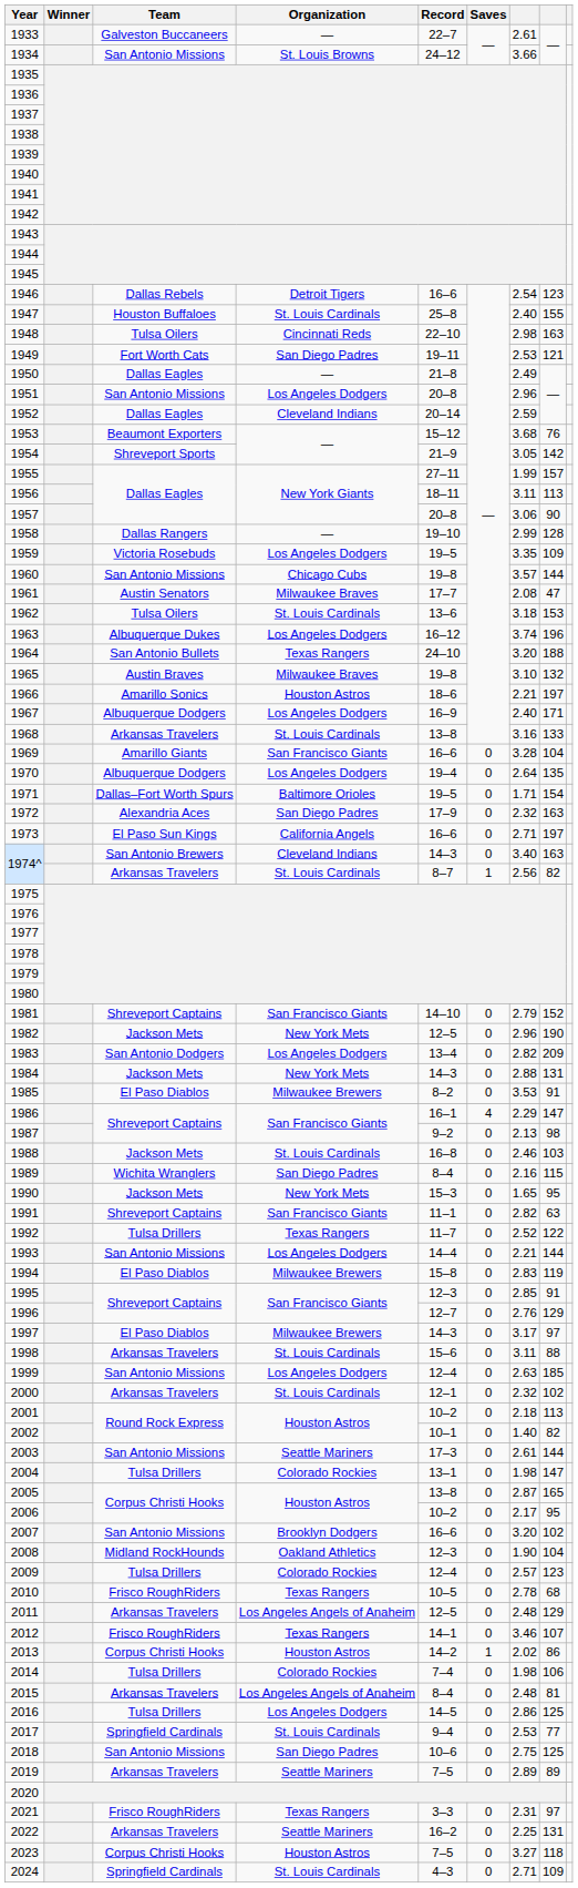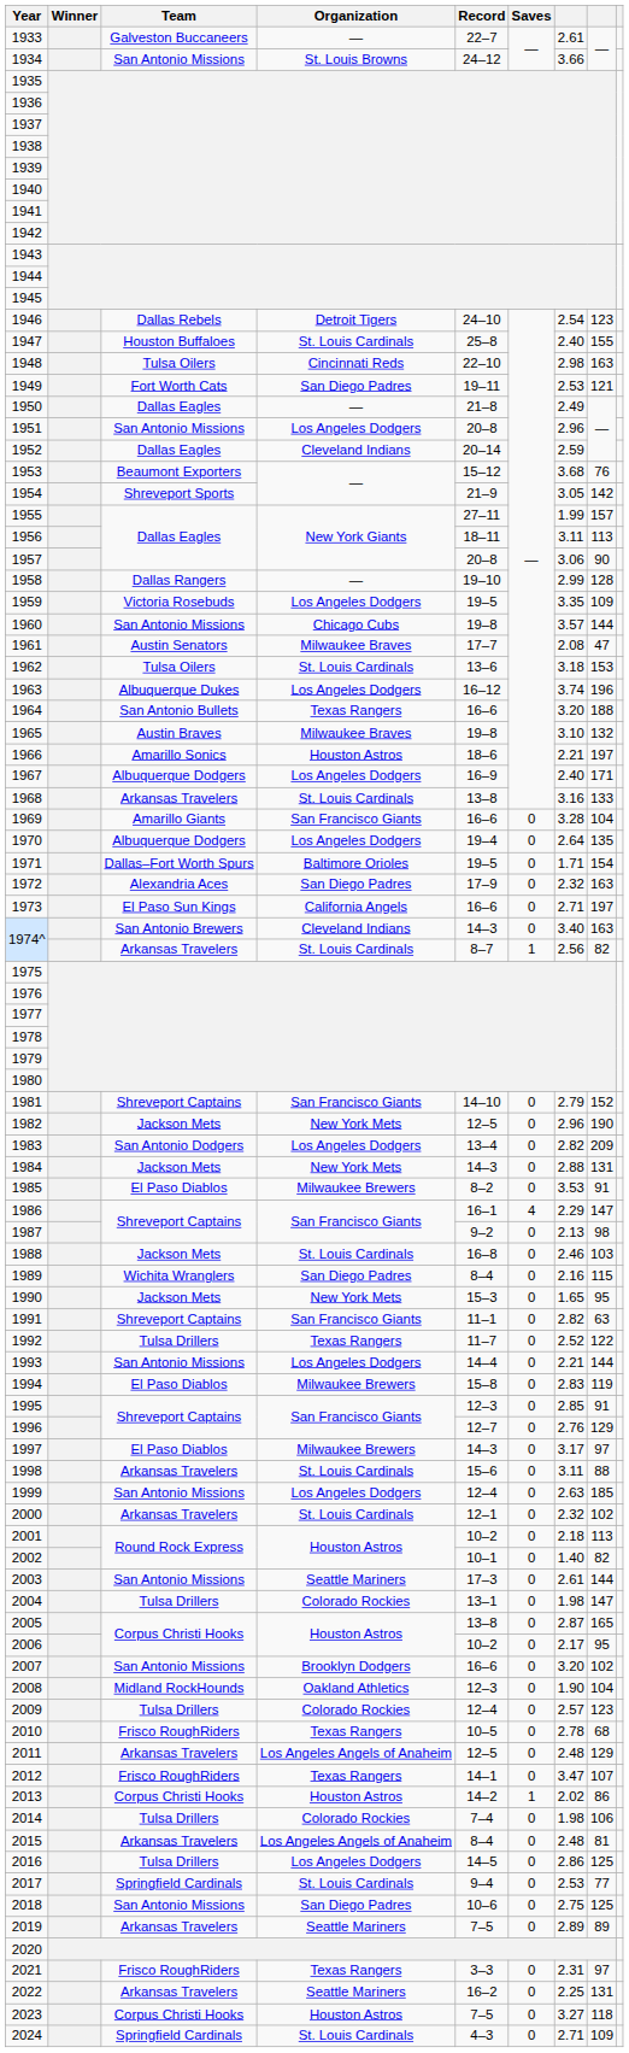 <table class="wikitable sortable plainrowheaders" style="text-align:center">
 <tr>
 <th scope="col">Year</th>
 <th scope="col">Winner</th>
 <th scope="col">Team</th>
 <th scope="col">Organization</th>
 <th scope="col">Record</th>
 <th scope="col">Saves</th>
 <th scope="col"></th>
 <th scope="col"></th>
 <th scope="col" class="unsortable"></th>
 </tr>
 <tr>
 <td>1933</td>
 <th scope="row" style="text-align:center"></th>
 <td><a href='#'>Galveston Buccaneers</a></td>
 <td>—</td>
 <td>22–7</td>
 <td rowspan="2">—</td>
 <td>2.61</td>
 <td rowspan="2">—</td>
 <td></td>
 </tr>
 <tr>
 <td>1934</td>
 <th scope="row" style="text-align:center"></th>
 <td><a href='#'>San Antonio Missions</a></td>
 <td><a href='#'>St. Louis Browns</a></td>
 <td>24–12</td>
 <td>3.66</td>
 <td></td>
 </tr>
 <tr>
 <td>1935</td>
 <th colspan="7" rowspan="8" scope="row" style="text-align:center"></th>
 <td rowspan="8"></td>
 </tr>
 <tr>
 <td>1936</td>
 </tr>
 <tr>
 <td>1937</td>
 </tr>
 <tr>
 <td>1938</td>
 </tr>
 <tr>
 <td>1939</td>
 </tr>
 <tr>
 <td>1940</td>
 </tr>
 <tr>
 <td>1941</td>
 </tr>
 <tr>
 <td>1942</td>
 </tr>
 <tr>
 <td>1943</td>
 <th colspan="7" rowspan="3" scope="row" style="text-align:center"></th>
 <td rowspan="3"></td>
 </tr>
 <tr>
 <td>1944</td>
 </tr>
 <tr>
 <td>1945</td>
 </tr>
 <tr>
 <td>1946</td>
 <th scope="row" style="text-align:center"></th>
 <td><a href='#'>Dallas Rebels</a></td>
 <td><a href='#'>Detroit Tigers</a></td>
-<td>16–6</td>
+<td>24–10</td>
 <td rowspan="23">—</td>
 <td>2.54</td>
 <td>123</td>
 <td></td>
 </tr>
 <tr>
 <td>1947</td>
 <th scope="row" style="text-align:center"></th>
 <td><a href='#'>Houston Buffaloes</a></td>
 <td><a href='#'>St. Louis Cardinals</a></td>
 <td>25–8</td>
 <td>2.40</td>
 <td>155</td>
 <td></td>
 </tr>
 <tr>
 <td>1948</td>
 <th scope="row" style="text-align:center"></th>
 <td><a href='#'>Tulsa Oilers</a></td>
 <td><a href='#'>Cincinnati Reds</a></td>
 <td>22–10</td>
 <td>2.98</td>
 <td>163</td>
 <td></td>
 </tr>
 <tr>
 <td>1949</td>
 <th scope="row" style="text-align:center"></th>
 <td><a href='#'>Fort Worth Cats</a></td>
 <td><a href='#'>San Diego Padres</a></td>
 <td>19–11</td>
 <td>2.53</td>
 <td>121</td>
 <td></td>
 </tr>
 <tr>
 <td>1950</td>
 <th scope="row" style="text-align:center"></th>
 <td><a href='#'>Dallas Eagles</a></td>
 <td>—</td>
 <td>21–8</td>
 <td>2.49</td>
 <td rowspan="3">—</td>
 <td></td>
 </tr>
 <tr>
 <td>1951</td>
 <th scope="row" style="text-align:center"></th>
 <td><a href='#'>San Antonio Missions</a></td>
 <td><a href='#'>Los Angeles Dodgers</a></td>
 <td>20–8</td>
 <td>2.96</td>
 <td></td>
 </tr>
 <tr>
 <td>1952</td>
 <th scope="row" style="text-align:center"></th>
 <td><a href='#'>Dallas Eagles</a></td>
 <td><a href='#'>Cleveland Indians</a></td>
 <td>20–14</td>
 <td>2.59</td>
 <td></td>
 </tr>
 <tr>
 <td>1953</td>
 <th scope="row" style="text-align:center"></th>
 <td><a href='#'>Beaumont Exporters</a></td>
 <td rowspan="2">—</td>
 <td>15–12</td>
 <td>3.68</td>
 <td>76</td>
 <td></td>
 </tr>
 <tr>
 <td>1954</td>
 <th scope="row" style="text-align:center"></th>
 <td><a href='#'>Shreveport Sports</a></td>
 <td>21–9</td>
 <td>3.05</td>
 <td>142</td>
 <td></td>
 </tr>
 <tr>
 <td>1955</td>
 <th scope="row" style="text-align:center"></th>
 <td rowspan="3"><a href='#'>Dallas Eagles</a></td>
 <td rowspan="3"><a href='#'>New York Giants</a></td>
 <td>27–11</td>
 <td>1.99</td>
 <td>157</td>
 <td></td>
 </tr>
 <tr>
 <td>1956</td>
 <th scope="row" style="text-align:center"></th>
 <td>18–11</td>
 <td>3.11</td>
 <td>113</td>
 <td></td>
 </tr>
 <tr>
 <td>1957</td>
 <th scope="row" style="text-align:center"></th>
 <td>20–8</td>
 <td>3.06</td>
 <td>90</td>
 <td></td>
 </tr>
 <tr>
 <td>1958</td>
 <th scope="row" style="text-align:center"></th>
 <td><a href='#'>Dallas Rangers</a></td>
 <td>—</td>
 <td>19–10</td>
 <td>2.99</td>
 <td>128</td>
 <td></td>
 </tr>
 <tr>
 <td>1959</td>
 <th scope="row" style="text-align:center"></th>
 <td><a href='#'>Victoria Rosebuds</a></td>
 <td><a href='#'>Los Angeles Dodgers</a></td>
 <td>19–5</td>
 <td>3.35</td>
 <td>109</td>
 <td></td>
 </tr>
 <tr>
 <td>1960</td>
 <th scope="row" style="text-align:center"></th>
 <td><a href='#'>San Antonio Missions</a></td>
 <td><a href='#'>Chicago Cubs</a></td>
 <td>19–8</td>
 <td>3.57</td>
 <td>144</td>
 <td></td>
 </tr>
 <tr>
 <td>1961</td>
 <th scope="row" style="text-align:center"></th>
 <td><a href='#'>Austin Senators</a></td>
 <td><a href='#'>Milwaukee Braves</a></td>
 <td>17–7</td>
 <td>2.08</td>
 <td>47</td>
 <td></td>
 </tr>
 <tr>
 <td>1962</td>
 <th scope="row" style="text-align:center"></th>
 <td><a href='#'>Tulsa Oilers</a></td>
 <td><a href='#'>St. Louis Cardinals</a></td>
 <td>13–6</td>
 <td>3.18</td>
 <td>153</td>
 <td></td>
 </tr>
 <tr>
 <td>1963</td>
 <th scope="row" style="text-align:center"></th>
 <td><a href='#'>Albuquerque Dukes</a></td>
 <td><a href='#'>Los Angeles Dodgers</a></td>
 <td>16–12</td>
 <td>3.74</td>
 <td>196</td>
 <td></td>
 </tr>
 <tr>
 <td>1964</td>
 <th scope="row" style="text-align:center"></th>
 <td><a href='#'>San Antonio Bullets</a></td>
 <td><a href='#'>Texas Rangers</a></td>
-<td>24–10</td>
+<td>16–6</td>
 <td>3.20</td>
 <td>188</td>
 <td></td>
 </tr>
 <tr>
 <td>1965</td>
 <th scope="row" style="text-align:center"></th>
 <td><a href='#'>Austin Braves</a></td>
 <td><a href='#'>Milwaukee Braves</a></td>
 <td>19–8</td>
 <td>3.10</td>
 <td>132</td>
 <td></td>
 </tr>
 <tr>
 <td>1966</td>
 <th scope="row" style="text-align:center"></th>
 <td><a href='#'>Amarillo Sonics</a></td>
 <td><a href='#'>Houston Astros</a></td>
 <td>18–6</td>
 <td>2.21</td>
 <td>197</td>
 <td></td>
 </tr>
 <tr>
 <td>1967</td>
 <th scope="row" style="text-align:center"></th>
 <td><a href='#'>Albuquerque Dodgers</a></td>
 <td><a href='#'>Los Angeles Dodgers</a></td>
 <td>16–9</td>
 <td>2.40</td>
 <td>171</td>
 <td></td>
 </tr>
 <tr>
 <td>1968</td>
 <th scope="row" style="text-align:center"></th>
 <td><a href='#'>Arkansas Travelers</a></td>
 <td><a href='#'>St. Louis Cardinals</a></td>
 <td>13–8</td>
 <td>3.16</td>
 <td>133</td>
 <td></td>
 </tr>
 <tr>
 <td>1969</td>
 <th scope="row" style="text-align:center"></th>
 <td><a href='#'>Amarillo Giants</a></td>
 <td><a href='#'>San Francisco Giants</a></td>
 <td>16–6</td>
 <td>0</td>
 <td>3.28</td>
 <td>104</td>
 <td></td>
 </tr>
 <tr>
 <td>1970</td>
 <th scope="row" style="text-align:center"></th>
 <td><a href='#'>Albuquerque Dodgers</a></td>
 <td><a href='#'>Los Angeles Dodgers</a></td>
 <td>19–4</td>
 <td>0</td>
 <td>2.64</td>
 <td>135</td>
 <td></td>
 </tr>
 <tr>
 <td>1971</td>
 <th scope="row" style="text-align:center"></th>
 <td><a href='#'>Dallas–Fort Worth Spurs</a></td>
 <td><a href='#'>Baltimore Orioles</a></td>
 <td>19–5</td>
 <td>0</td>
 <td>1.71</td>
 <td>154</td>
 <td></td>
 </tr>
 <tr>
 <td>1972</td>
 <th scope="row" style="text-align:center"></th>
 <td><a href='#'>Alexandria Aces</a></td>
 <td><a href='#'>San Diego Padres</a></td>
 <td>17–9</td>
 <td>0</td>
 <td>2.32</td>
 <td>163</td>
 <td></td>
 </tr>
 <tr>
 <td>1973</td>
 <th scope="row" style="text-align:center"></th>
 <td><a href='#'>El Paso Sun Kings</a></td>
 <td><a href='#'>California Angels</a></td>
 <td>16–6</td>
 <td>0</td>
 <td>2.71</td>
 <td>197</td>
 <td></td>
 </tr>
 <tr>
 <td style="background-color:#D0E7FF;" rowspan="2">1974^</td>
 <th scope="row" style="text-align:center"></th>
 <td><a href='#'>San Antonio Brewers</a></td>
 <td><a href='#'>Cleveland Indians</a></td>
 <td>14–3</td>
 <td>0</td>
 <td>3.40</td>
 <td>163</td>
 <td></td>
 </tr>
 <tr>
 <th scope="row" style="text-align:center"></th>
 <td><a href='#'>Arkansas Travelers</a></td>
 <td><a href='#'>St. Louis Cardinals</a></td>
 <td>8–7</td>
 <td>1</td>
 <td>2.56</td>
 <td>82</td>
 <td></td>
 </tr>
 <tr>
 <td>1975</td>
 <th colspan="7" rowspan="6" scope="row" style="text-align:center"></th>
 <td rowspan="6"></td>
 </tr>
 <tr>
 <td>1976</td>
 </tr>
 <tr>
 <td>1977</td>
 </tr>
 <tr>
 <td>1978</td>
 </tr>
 <tr>
 <td>1979</td>
 </tr>
 <tr>
 <td>1980</td>
 </tr>
 <tr>
 <td>1981</td>
 <th scope="row" style="text-align:center"></th>
 <td><a href='#'>Shreveport Captains</a></td>
 <td><a href='#'>San Francisco Giants</a></td>
 <td>14–10</td>
 <td>0</td>
 <td>2.79</td>
 <td>152</td>
 <td></td>
 </tr>
 <tr>
 <td>1982</td>
 <th scope="row" style="text-align:center"></th>
 <td><a href='#'>Jackson Mets</a></td>
 <td><a href='#'>New York Mets</a></td>
 <td>12–5</td>
 <td>0</td>
 <td>2.96</td>
 <td>190</td>
 <td></td>
 </tr>
 <tr>
 <td>1983</td>
 <th scope="row" style="text-align:center"></th>
 <td><a href='#'>San Antonio Dodgers</a></td>
 <td><a href='#'>Los Angeles Dodgers</a></td>
 <td>13–4</td>
 <td>0</td>
 <td>2.82</td>
 <td>209</td>
 <td></td>
 </tr>
 <tr>
 <td>1984</td>
 <th scope="row" style="text-align:center"></th>
 <td><a href='#'>Jackson Mets</a></td>
 <td><a href='#'>New York Mets</a></td>
 <td>14–3</td>
 <td>0</td>
 <td>2.88</td>
 <td>131</td>
 <td></td>
 </tr>
 <tr>
 <td>1985</td>
 <th scope="row" style="text-align:center"></th>
 <td><a href='#'>El Paso Diablos</a></td>
 <td><a href='#'>Milwaukee Brewers</a></td>
 <td>8–2</td>
 <td>0</td>
 <td>3.53</td>
 <td>91</td>
 <td></td>
 </tr>
 <tr>
 <td>1986</td>
 <th scope="row" style="text-align:center"></th>
 <td rowspan="2"><a href='#'>Shreveport Captains</a></td>
 <td rowspan="2"><a href='#'>San Francisco Giants</a></td>
 <td>16–1</td>
 <td>4</td>
 <td>2.29</td>
 <td>147</td>
 <td></td>
 </tr>
 <tr>
 <td>1987</td>
 <th scope="row" style="text-align:center"></th>
 <td>9–2</td>
 <td>0</td>
 <td>2.13</td>
 <td>98</td>
 <td></td>
 </tr>
 <tr>
 <td>1988</td>
 <th scope="row" style="text-align:center"></th>
 <td><a href='#'>Jackson Mets</a></td>
 <td><a href='#'>St. Louis Cardinals</a></td>
 <td>16–8</td>
 <td>0</td>
 <td>2.46</td>
 <td>103</td>
 <td></td>
 </tr>
 <tr>
 <td>1989</td>
 <th scope="row" style="text-align:center"></th>
 <td><a href='#'>Wichita Wranglers</a></td>
 <td><a href='#'>San Diego Padres</a></td>
 <td>8–4</td>
 <td>0</td>
 <td>2.16</td>
 <td>115</td>
 <td></td>
 </tr>
 <tr>
 <td>1990</td>
 <th scope="row" style="text-align:center"></th>
 <td><a href='#'>Jackson Mets</a></td>
 <td><a href='#'>New York Mets</a></td>
 <td>15–3</td>
 <td>0</td>
 <td>1.65</td>
 <td>95</td>
 <td></td>
 </tr>
 <tr>
 <td>1991</td>
 <th scope="row" style="text-align:center"></th>
 <td><a href='#'>Shreveport Captains</a></td>
 <td><a href='#'>San Francisco Giants</a></td>
 <td>11–1</td>
 <td>0</td>
 <td>2.82</td>
 <td>63</td>
 <td></td>
 </tr>
 <tr>
 <td>1992</td>
 <th scope="row" style="text-align:center"></th>
 <td><a href='#'>Tulsa Drillers</a></td>
 <td><a href='#'>Texas Rangers</a></td>
 <td>11–7</td>
 <td>0</td>
 <td>2.52</td>
 <td>122</td>
 <td></td>
 </tr>
 <tr>
 <td>1993</td>
 <th scope="row" style="text-align:center"></th>
 <td><a href='#'>San Antonio Missions</a></td>
 <td><a href='#'>Los Angeles Dodgers</a></td>
 <td>14–4</td>
 <td>0</td>
 <td>2.21</td>
 <td>144</td>
 <td></td>
 </tr>
 <tr>
 <td>1994</td>
 <th scope="row" style="text-align:center"></th>
 <td><a href='#'>El Paso Diablos</a></td>
 <td><a href='#'>Milwaukee Brewers</a></td>
 <td>15–8</td>
 <td>0</td>
 <td>2.83</td>
 <td>119</td>
 <td></td>
 </tr>
 <tr>
 <td>1995</td>
 <th scope="row" style="text-align:center"></th>
 <td rowspan="2"><a href='#'>Shreveport Captains</a></td>
 <td rowspan="2"><a href='#'>San Francisco Giants</a></td>
 <td>12–3</td>
 <td>0</td>
 <td>2.85</td>
 <td>91</td>
 <td></td>
 </tr>
 <tr>
 <td>1996</td>
 <th scope="row" style="text-align:center"></th>
 <td>12–7</td>
 <td>0</td>
 <td>2.76</td>
 <td>129</td>
 <td></td>
 </tr>
 <tr>
 <td>1997</td>
 <th scope="row" style="text-align:center"></th>
 <td><a href='#'>El Paso Diablos</a></td>
 <td><a href='#'>Milwaukee Brewers</a></td>
 <td>14–3</td>
 <td>0</td>
 <td>3.17</td>
 <td>97</td>
 <td></td>
 </tr>
 <tr>
 <td>1998</td>
 <th scope="row" style="text-align:center"></th>
 <td><a href='#'>Arkansas Travelers</a></td>
 <td><a href='#'>St. Louis Cardinals</a></td>
 <td>15–6</td>
 <td>0</td>
 <td>3.11</td>
 <td>88</td>
 <td></td>
 </tr>
 <tr>
 <td>1999</td>
 <th scope="row" style="text-align:center"></th>
 <td><a href='#'>San Antonio Missions</a></td>
 <td><a href='#'>Los Angeles Dodgers</a></td>
 <td>12–4</td>
 <td>0</td>
 <td>2.63</td>
 <td>185</td>
 <td></td>
 </tr>
 <tr>
 <td>2000</td>
 <th scope="row" style="text-align:center"></th>
 <td><a href='#'>Arkansas Travelers</a></td>
 <td><a href='#'>St. Louis Cardinals</a></td>
 <td>12–1</td>
 <td>0</td>
 <td>2.32</td>
 <td>102</td>
 <td></td>
 </tr>
 <tr>
 <td>2001</td>
 <th scope="row" style="text-align:center"></th>
 <td rowspan="2"><a href='#'>Round Rock Express</a></td>
 <td rowspan="2"><a href='#'>Houston Astros</a></td>
 <td>10–2</td>
 <td>0</td>
 <td>2.18</td>
 <td>113</td>
 <td></td>
 </tr>
 <tr>
 <td>2002</td>
 <th scope="row" style="text-align:center"></th>
 <td>10–1</td>
 <td>0</td>
 <td>1.40</td>
 <td>82</td>
 <td></td>
 </tr>
 <tr>
 <td>2003</td>
 <th scope="row" style="text-align:center"></th>
 <td><a href='#'>San Antonio Missions</a></td>
 <td><a href='#'>Seattle Mariners</a></td>
 <td>17–3</td>
 <td>0</td>
 <td>2.61</td>
 <td>144</td>
 <td></td>
 </tr>
 <tr>
 <td>2004</td>
 <th scope="row" style="text-align:center"></th>
 <td><a href='#'>Tulsa Drillers</a></td>
 <td><a href='#'>Colorado Rockies</a></td>
 <td>13–1</td>
 <td>0</td>
 <td>1.98</td>
 <td>147</td>
 <td></td>
 </tr>
 <tr>
 <td>2005</td>
 <th scope="row" style="text-align:center"></th>
 <td rowspan="2"><a href='#'>Corpus Christi Hooks</a></td>
 <td rowspan="2"><a href='#'>Houston Astros</a></td>
 <td>13–8</td>
 <td>0</td>
 <td>2.87</td>
 <td>165</td>
 <td></td>
 </tr>
 <tr>
 <td>2006</td>
 <th scope="row" style="text-align:center"></th>
 <td>10–2</td>
 <td>0</td>
 <td>2.17</td>
 <td>95</td>
 <td></td>
 </tr>
 <tr>
 <td>2007</td>
 <th scope="row" style="text-align:center"></th>
 <td><a href='#'>San Antonio Missions</a></td>
 <td><a href='#'>Brooklyn Dodgers</a></td>
 <td>16–6</td>
 <td>0</td>
 <td>3.20</td>
 <td>102</td>
 <td></td>
 </tr>
 <tr>
 <td>2008</td>
 <th scope="row" style="text-align:center"></th>
 <td><a href='#'>Midland RockHounds</a></td>
 <td><a href='#'>Oakland Athletics</a></td>
 <td>12–3</td>
 <td>0</td>
 <td>1.90</td>
 <td>104</td>
 <td></td>
 </tr>
 <tr>
 <td>2009</td>
 <th scope="row" style="text-align:center"></th>
 <td><a href='#'>Tulsa Drillers</a></td>
 <td><a href='#'>Colorado Rockies</a></td>
 <td>12–4</td>
 <td>0</td>
 <td>2.57</td>
 <td>123</td>
 <td></td>
 </tr>
 <tr>
 <td>2010</td>
 <th scope="row" style="text-align:center"></th>
 <td><a href='#'>Frisco RoughRiders</a></td>
 <td><a href='#'>Texas Rangers</a></td>
 <td>10–5</td>
 <td>0</td>
 <td>2.78</td>
 <td>68</td>
 <td></td>
 </tr>
 <tr>
 <td>2011</td>
 <th scope="row" style="text-align:center"></th>
 <td><a href='#'>Arkansas Travelers</a></td>
 <td><a href='#'>Los Angeles Angels of Anaheim</a></td>
 <td>12–5</td>
 <td>0</td>
 <td>2.48</td>
 <td>129</td>
 <td></td>
 </tr>
 <tr>
 <td>2012</td>
 <th scope="row" style="text-align:center"></th>
 <td><a href='#'>Frisco RoughRiders</a></td>
 <td><a href='#'>Texas Rangers</a></td>
 <td>14–1</td>
 <td>0</td>
-<td>3.46</td>
+<td>3.47</td>
 <td>107</td>
 <td></td>
 </tr>
 <tr>
 <td>2013</td>
 <th scope="row" style="text-align:center"></th>
 <td><a href='#'>Corpus Christi Hooks</a></td>
 <td><a href='#'>Houston Astros</a></td>
 <td>14–2</td>
 <td>1</td>
 <td>2.02</td>
 <td>86</td>
 <td></td>
 </tr>
 <tr>
 <td>2014</td>
 <th scope="row" style="text-align:center"></th>
 <td><a href='#'>Tulsa Drillers</a></td>
 <td><a href='#'>Colorado Rockies</a></td>
 <td>7–4</td>
 <td>0</td>
 <td>1.98</td>
 <td>106</td>
 <td></td>
 </tr>
 <tr>
 <td>2015</td>
 <th scope="row" style="text-align:center"></th>
 <td><a href='#'>Arkansas Travelers</a></td>
 <td><a href='#'>Los Angeles Angels of Anaheim</a></td>
 <td>8–4</td>
 <td>0</td>
 <td>2.48</td>
 <td>81</td>
 <td></td>
 </tr>
 <tr>
 <td>2016</td>
 <th scope="row" style="text-align:center"></th>
 <td><a href='#'>Tulsa Drillers</a></td>
 <td><a href='#'>Los Angeles Dodgers</a></td>
 <td>14–5</td>
 <td>0</td>
 <td>2.86</td>
 <td>125</td>
 <td></td>
 </tr>
 <tr>
 <td>2017</td>
 <th scope="row" style="text-align:center"></th>
 <td><a href='#'>Springfield Cardinals</a></td>
 <td><a href='#'>St. Louis Cardinals</a></td>
 <td>9–4</td>
 <td>0</td>
 <td>2.53</td>
 <td>77</td>
 <td></td>
 </tr>
 <tr>
 <td>2018</td>
 <th scope="row" style="text-align:center"></th>
 <td><a href='#'>San Antonio Missions</a></td>
 <td><a href='#'>San Diego Padres</a></td>
 <td>10–6</td>
 <td>0</td>
 <td>2.75</td>
 <td>125</td>
 <td></td>
 </tr>
 <tr>
 <td>2019</td>
 <th scope="row" style="text-align:center"></th>
 <td><a href='#'>Arkansas Travelers</a></td>
 <td><a href='#'>Seattle Mariners</a></td>
 <td>7–5</td>
 <td>0</td>
 <td>2.89</td>
 <td>89</td>
 <td></td>
 </tr>
 <tr>
 <td>2020</td>
 <th scope="row" style="text-align:center" colspan="7"></th>
 <td></td>
 </tr>
 <tr>
 <td>2021</td>
 <th scope="row" style="text-align:center"></th>
 <td><a href='#'>Frisco RoughRiders</a></td>
 <td><a href='#'>Texas Rangers</a></td>
 <td>3–3</td>
 <td>0</td>
 <td>2.31</td>
 <td>97</td>
 <td></td>
 </tr>
 <tr>
 <td>2022</td>
 <th scope="row" style="text-align:center"></th>
 <td><a href='#'>Arkansas Travelers</a></td>
 <td><a href='#'>Seattle Mariners</a></td>
 <td>16–2</td>
 <td>0</td>
 <td>2.25</td>
 <td>131</td>
 <td></td>
 </tr>
 <tr>
 <td>2023</td>
 <th scope="row" style="text-align:center"></th>
 <td><a href='#'>Corpus Christi Hooks</a></td>
 <td><a href='#'>Houston Astros</a></td>
 <td>7–5</td>
 <td>0</td>
 <td>3.27</td>
 <td>118</td>
 <td></td>
 </tr>
 <tr>
 <td>2024</td>
 <th scope="row" style="text-align:center"></th>
 <td><a href='#'>Springfield Cardinals</a></td>
 <td><a href='#'>St. Louis Cardinals</a></td>
 <td>4–3</td>
 <td>0</td>
 <td>2.71</td>
 <td>109</td>
 <td></td>
 </tr>
 </table>
